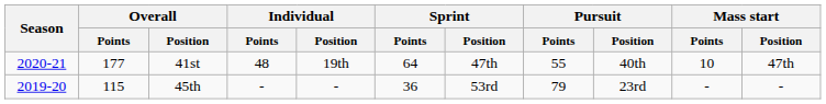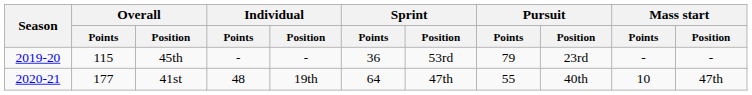 <table class="wikitable" style="text-align:center;" width="70%">
 <tr class="hintergrundfarbe5">
 <th rowspan="2" style="width:4%;">Season</th>
 <th colspan="2">Overall</th>
 <th colspan="2">Individual</th>
 <th colspan="2">Sprint</th>
 <th colspan="2">Pursuit</th>
 <th colspan="2">Mass start</th>
 </tr>
 <tr class="hintergrundfarbe5">
 <th style="width:5%;"><small>Points</small></th>
 <th style="width:5%;"><small>Position</small></th>
 <th style="width:5%;"><small>Points</small></th>
 <th style="width:5%;"><small>Position</small></th>
 <th style="width:5%;"><small>Points</small></th>
 <th style="width:5%;"><small>Position</small></th>
 <th style="width:5%;"><small>Points</small></th>
 <th style="width:5%;"><small>Position</small></th>
 <th style="width:5%;"><small>Points</small></th>
 <th style="width:5%;"><small>Position</small></th>
 </tr>
 <tr>
+<td><a href='#'>2019-20</a></td>
+<td>115</td>
+<td>45th</td>
+<td>-</td>
+<td>-</td>
+<td>36</td>
+<td>53rd</td>
+<td>79</td>
+<td>23rd</td>
+<td>-</td>
+<td>-</td>
+</tr>
+<tr>
 <td><a href='#'>2020-21</a></td>
 <td>177</td>
 <td>41st</td>
 <td>48</td>
 <td>19th</td>
 <td>64</td>
 <td>47th</td>
 <td>55</td>
 <td>40th</td>
 <td>10</td>
 <td>47th</td>
 </tr>
-<tr>
-<td><a href='#'>2019-20</a></td>
-<td>115</td>
-<td>45th</td>
-<td>-</td>
-<td>-</td>
-<td>36</td>
-<td>53rd</td>
-<td>79</td>
-<td>23rd</td>
-<td>-</td>
-<td>-</td>
-</tr>
 </table>
